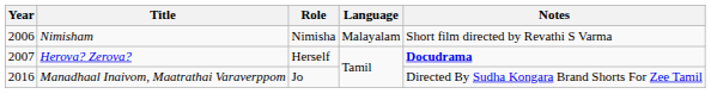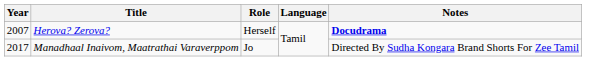 <table class="wikitable sortable">
 <tr>
 <th scope="col">Year</th>
 <th scope="col">Title</th>
 <th scope="col">Role</th>
 <th scope="col">Language</th>
 <th scope="col" class="unsortable">Notes</th>
 </tr>
 <tr>
-<td>2006</td>
-<td><em>Nimisham</em></td>
-<td>Nimisha</td>
-<td>Malayalam</td>
-<td>Short film directed by Revathi S Varma</td>
-</tr>
-<tr>
 <td>2007</td>
 <td><em><a href='#'>Herova? Zerova?</a></em></td>
 <td>Herself</td>
 <td rowspan="2">Tamil</td>
 <td><strong><a href='#'>Docudrama</a></strong></td>
 </tr>
 <tr>
-<td>2016</td>
+<td>2017</td>
 <td><em>Manadhaal Inaivom, Maatrathai Varaverppom</em></td>
 <td>Jo</td>
 <td>Directed By <a href='#'>Sudha Kongara</a> Brand Shorts For <a href='#'>Zee Tamil</a></td>
 </tr>
 </table>
